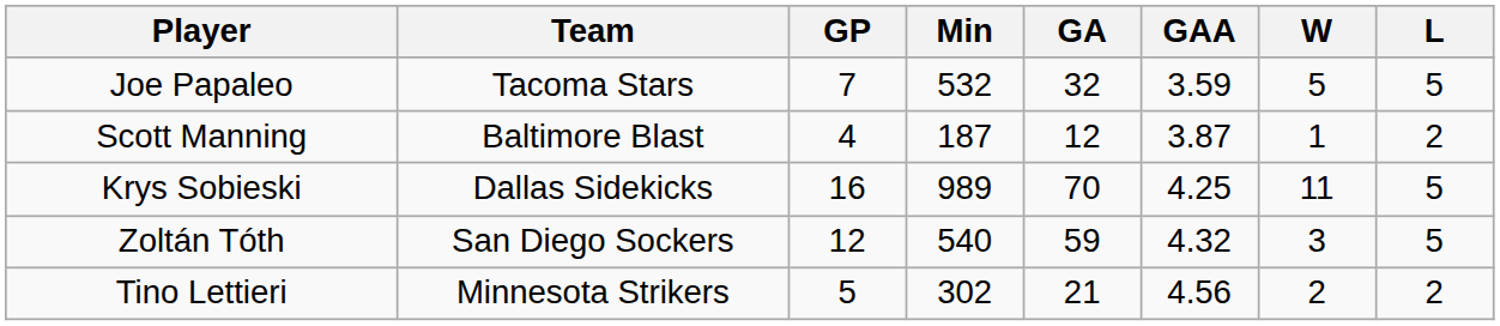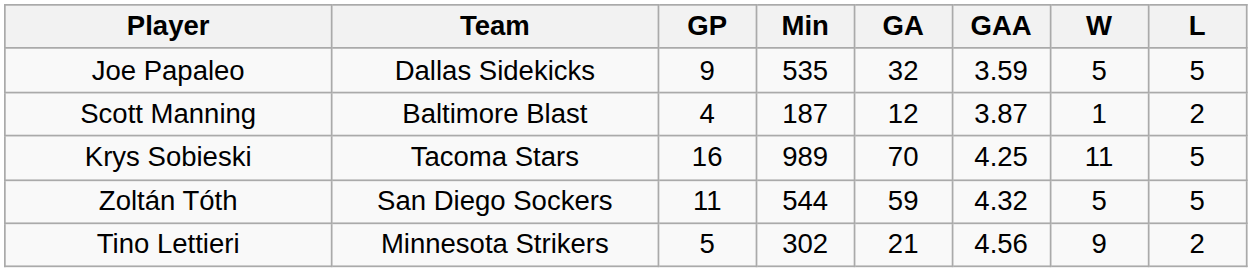 <table class="wikitable">
 <tr>
 <th bgcolor="#DDDDFF" width="20%">Player</th>
 <th bgcolor="#DDDDFF" width="20%">Team</th>
 <th bgcolor="#DDDDFF" width="6%">GP</th>
 <th bgcolor="#DDDDFF" width="6%">Min</th>
 <th bgcolor="#DDDDFF" width="6%">GA</th>
 <th bgcolor="#DDDDFF" width="6%">GAA</th>
 <th bgcolor="#DDDDFF" width="6%">W</th>
 <th bgcolor="#DDDDFF" width="6%">L</th>
 </tr>
 <tr align=center>
 <td>Joe Papaleo</td>
-<td>Tacoma Stars</td>
-<td>7</td>
-<td>532</td>
+<td>Dallas Sidekicks</td>
+<td>9</td>
+<td>535</td>
 <td>32</td>
 <td>3.59</td>
 <td>5</td>
 <td>5</td>
 </tr>
 <tr align=center>
 <td>Scott Manning</td>
 <td>Baltimore Blast</td>
 <td>4</td>
 <td>187</td>
 <td>12</td>
 <td>3.87</td>
 <td>1</td>
 <td>2</td>
 </tr>
 <tr align=center>
 <td>Krys Sobieski</td>
-<td>Dallas Sidekicks</td>
+<td>Tacoma Stars</td>
 <td>16</td>
 <td>989</td>
 <td>70</td>
 <td>4.25</td>
 <td>11</td>
 <td>5</td>
 </tr>
 <tr align=center>
 <td>Zoltán Tóth</td>
 <td>San Diego Sockers</td>
-<td>12</td>
-<td>540</td>
+<td>11</td>
+<td>544</td>
 <td>59</td>
 <td>4.32</td>
-<td>3</td>
+<td>5</td>
 <td>5</td>
 </tr>
 <tr align=center>
 <td>Tino Lettieri</td>
 <td>Minnesota Strikers</td>
 <td>5</td>
 <td>302</td>
 <td>21</td>
 <td>4.56</td>
-<td>2</td>
+<td>9</td>
 <td>2</td>
 </tr>
 </table>
